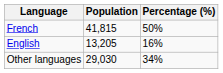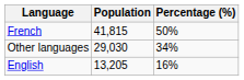 <table class="wikitable">
 <tr>
 <th>Language</th>
 <th>Population</th>
 <th>Percentage (%)</th>
 </tr>
 <tr>
 <td><a href='#'>French</a></td>
 <td>41,815</td>
 <td>50%</td>
 </tr>
 <tr>
+<td>Other languages</td>
+<td>29,030</td>
+<td>34%</td>
+</tr>
+<tr>
 <td><a href='#'>English</a></td>
 <td>13,205</td>
 <td>16%</td>
 </tr>
-<tr>
-<td>Other languages</td>
-<td>29,030</td>
-<td>34%</td>
-</tr>
 </table>
